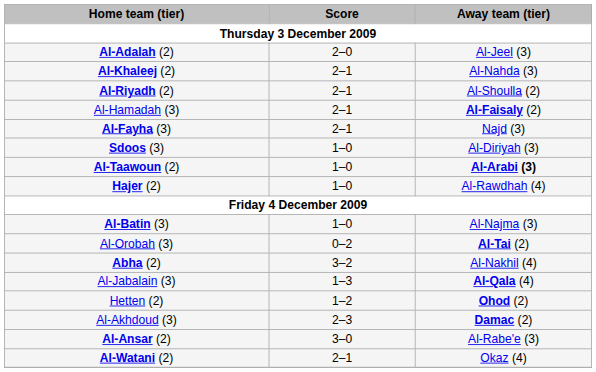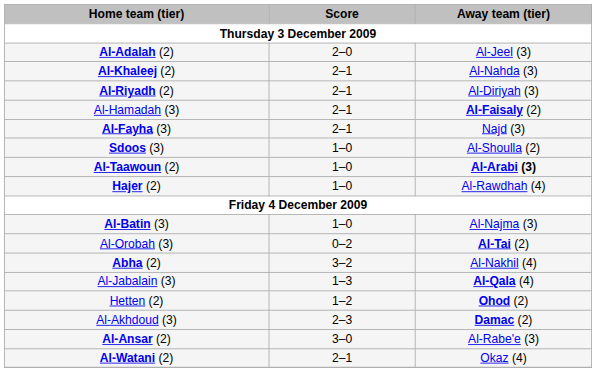 <table class="wikitable" style="width: 700px; background:WhiteSmoke; text-align:center; font-size:90%">
 <tr>
 <td scope="col" style="width: 45%; background:silver;"><strong>Home team (tier)</strong></td>
 <td scope="col" style="width: 25%; background:silver;"><strong>Score</strong></td>
 <td scope="col" style="width: 45%; background:silver;"><strong>Away team (tier)</strong></td>
 </tr>
 <tr>
 <td colspan="5" style= background:White><strong>Thursday 3 December 2009</strong></td>
 </tr>
 <tr>
 <td><strong><a href='#'>Al-Adalah</a></strong> (2)</td>
 <td>2–0</td>
 <td><a href='#'>Al-Jeel</a> (3)</td>
 </tr>
 <tr>
 <td><strong><a href='#'>Al-Khaleej</a></strong> (2)</td>
 <td>2–1</td>
 <td><a href='#'>Al-Nahda</a> (3)</td>
 </tr>
 <tr>
 <td><strong><a href='#'>Al-Riyadh</a></strong> (2)</td>
 <td>2–1</td>
-<td><a href='#'>Al-Shoulla</a> (2)</td>
+<td><a href='#'>Al-Diriyah</a> (3)</td>
 </tr>
 <tr>
 <td><a href='#'>Al-Hamadah</a> (3)</td>
 <td>2–1</td>
 <td><strong><a href='#'>Al-Faisaly</a></strong> (2)</td>
 </tr>
 <tr>
 <td><strong><a href='#'>Al-Fayha</a></strong> (3)</td>
 <td>2–1</td>
 <td><a href='#'>Najd</a> (3)</td>
 </tr>
 <tr>
 <td><strong><a href='#'>Sdoos</a></strong> (3)</td>
 <td>1–0</td>
-<td><a href='#'>Al-Diriyah</a> (3)</td>
+<td><a href='#'>Al-Shoulla</a> (2)</td>
 </tr>
 <tr>
 <td><strong><a href='#'>Al-Taawoun</a></strong> (2)</td>
 <td>1–0</td>
 <td><strong><a href='#'>Al-Arabi</a> (3)</strong></td>
 </tr>
 <tr>
 <td><strong><a href='#'>Hajer</a></strong> (2)</td>
 <td>1–0</td>
 <td><a href='#'>Al-Rawdhah</a> (4)</td>
 </tr>
 <tr>
 <td colspan="5" style= background:White><strong>Friday 4 December 2009</strong></td>
 </tr>
 <tr>
 <td><strong><a href='#'>Al-Batin</a></strong> (3)</td>
 <td>1–0</td>
 <td><a href='#'>Al-Najma</a> (3)</td>
 </tr>
 <tr>
 <td><a href='#'>Al-Orobah</a> (3)</td>
 <td>0–2</td>
 <td><strong><a href='#'>Al-Tai</a></strong> (2)</td>
 </tr>
 <tr>
 <td><strong><a href='#'>Abha</a></strong> (2)</td>
 <td>3–2</td>
 <td><a href='#'>Al-Nakhil</a> (4)</td>
 </tr>
 <tr>
 <td><a href='#'>Al-Jabalain</a> (3)</td>
 <td>1–3</td>
 <td><strong><a href='#'>Al-Qala</a></strong> (4)</td>
 </tr>
 <tr>
 <td><a href='#'>Hetten</a> (2)</td>
 <td>1–2</td>
 <td><strong><a href='#'>Ohod</a></strong> (2)</td>
 </tr>
 <tr>
 <td><a href='#'>Al-Akhdoud</a> (3)</td>
 <td>2–3</td>
 <td><strong><a href='#'>Damac</a></strong> (2)</td>
 </tr>
 <tr>
 <td><strong><a href='#'>Al-Ansar</a></strong> (2)</td>
 <td>3–0</td>
 <td><a href='#'>Al-Rabe'e</a> (3)</td>
 </tr>
 <tr>
 <td><strong><a href='#'>Al-Watani</a></strong> (2)</td>
 <td>2–1</td>
 <td><a href='#'>Okaz</a> (4)</td>
 </tr>
 <tr>
 </tr>
 </table>
